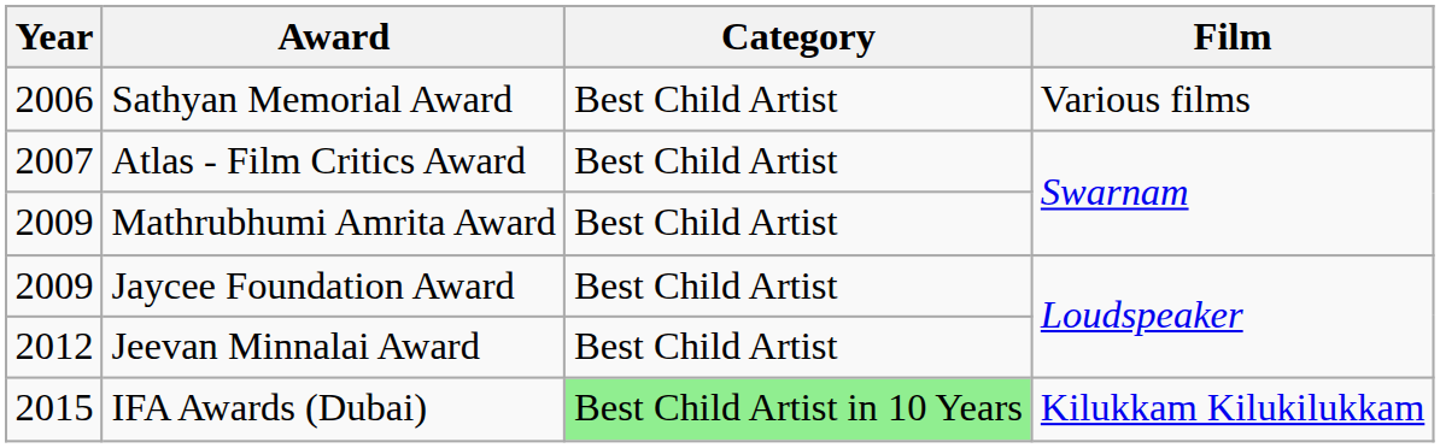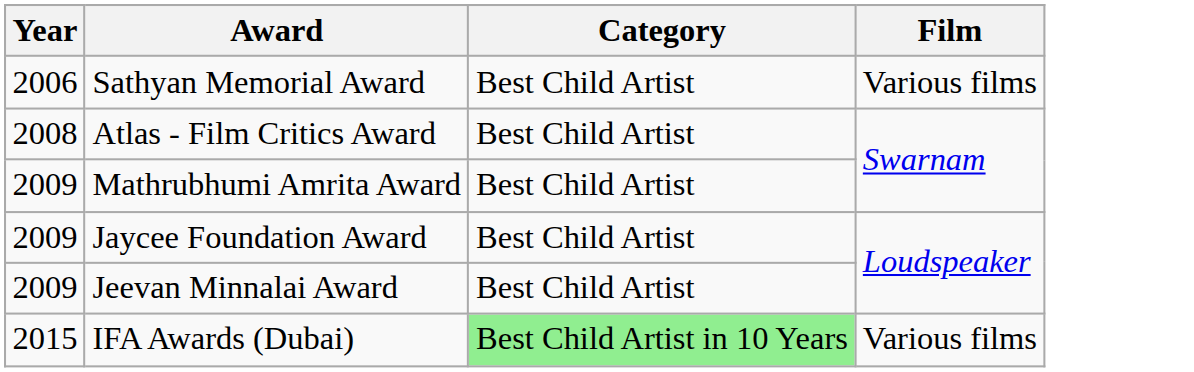 <table class="wikitable sortable">
 <tr>
 <th scope="col">Year</th>
 <th scope="col">Award</th>
 <th scope="col">Category</th>
 <th scope="col">Film</th>
 </tr>
 <tr>
 <td>2006</td>
 <td>Sathyan Memorial Award</td>
 <td>Best Child Artist</td>
 <td>Various films</td>
 </tr>
 <tr>
-<td>2007</td>
+<td>2008</td>
 <td>Atlas - Film Critics Award</td>
 <td>Best Child Artist </td>
 <td rowspan="2"><em><a href='#'>Swarnam</a></em></td>
 </tr>
 <tr>
 <td>2009</td>
 <td>Mathrubhumi Amrita Award</td>
 <td>Best Child Artist</td>
 </tr>
 <tr>
 <td>2009</td>
 <td>Jaycee Foundation Award</td>
 <td>Best Child Artist</td>
 <td rowspan="2"><em><a href='#'>Loudspeaker</a></em></td>
 </tr>
 <tr>
-<td>2012</td>
+<td>2009</td>
 <td>Jeevan Minnalai Award</td>
 <td>Best Child Artist</td>
 </tr>
 <tr>
 <td>2015</td>
 <td>IFA Awards (Dubai)</td>
 <td style="background: lightgreen;">Best Child Artist in 10 Years</td>
-<td><a href='#'>Kilukkam Kilukilukkam</a></td>
+<td>Various films</td>
 </tr>
 </table>
